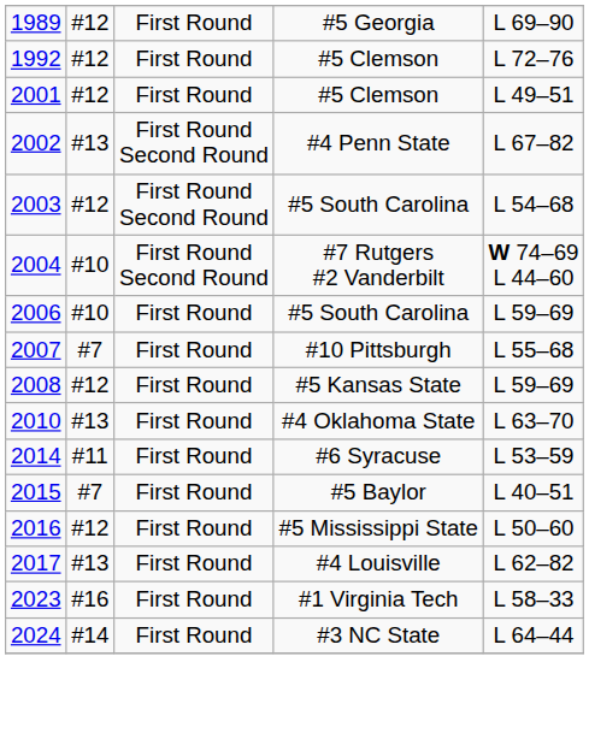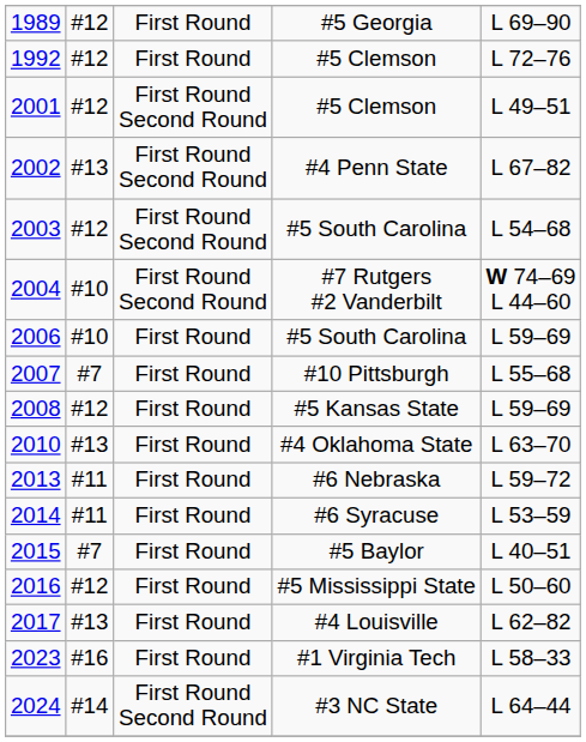 <table class="wikitable" style="text-align:center">
 <tr>
 </tr>
 <tr>
 <td rowspan=1><a href='#'>1989</a></td>
 <td>#12</td>
 <td>First Round</td>
 <td>#5 Georgia</td>
 <td>L 69–90</td>
 </tr>
 <tr style="text-align:center;">
 <td rowspan=1><a href='#'>1992</a></td>
 <td>#12</td>
 <td>First Round</td>
 <td>#5 Clemson</td>
 <td>L 72–76</td>
 </tr>
 <tr style="text-align:center;">
 <td rowspan=1><a href='#'>2001</a></td>
 <td>#12</td>
-<td>First Round</td>
+<td>First Round<br>Second Round</td>
 <td>#5 Clemson</td>
 <td>L 49–51</td>
 </tr>
 <tr style="text-align:center;">
 <td rowspan=1><a href='#'>2002</a></td>
 <td>#13</td>
 <td>First Round<br>Second Round</td>
 <td>#4 Penn State</td>
 <td>L 67–82</td>
 </tr>
 <tr style="text-align:center;">
 <td rowspan=1><a href='#'>2003</a></td>
 <td>#12</td>
 <td>First Round<br>Second Round</td>
 <td>#5 South Carolina</td>
 <td>L 54–68</td>
 </tr>
 <tr style="text-align:center;">
 <td rowspan=1><a href='#'>2004</a></td>
 <td>#10</td>
 <td>First Round<br>Second Round</td>
 <td>#7 Rutgers<br>#2 Vanderbilt</td>
 <td><strong>W</strong> 74–69<br>L 44–60</td>
 </tr>
 <tr style="text-align:center;">
 <td rowspan=1><a href='#'>2006</a></td>
 <td>#10</td>
 <td>First Round</td>
 <td>#5 South Carolina</td>
 <td>L 59–69</td>
 </tr>
 <tr style="text-align:center;">
 <td rowspan=1><a href='#'>2007</a></td>
 <td>#7</td>
 <td>First Round</td>
 <td>#10 Pittsburgh</td>
 <td>L 55–68</td>
 </tr>
 <tr style="text-align:center;">
 <td rowspan=1><a href='#'>2008</a></td>
 <td>#12</td>
 <td>First Round</td>
 <td>#5 Kansas State</td>
 <td>L 59–69</td>
 </tr>
 <tr style="text-align:center;">
 <td rowspan=1><a href='#'>2010</a></td>
 <td>#13</td>
 <td>First Round</td>
 <td>#4 Oklahoma State</td>
 <td>L 63–70</td>
 </tr>
 <tr style="text-align:center;">
+<td rowspan=1><a href='#'>2013</a></td>
+<td>#11</td>
+<td>First Round</td>
+<td>#6 Nebraska</td>
+<td>L 59–72</td>
+</tr>
+<tr style="text-align:center;">
 <td rowspan=1><a href='#'>2014</a></td>
 <td>#11</td>
 <td>First Round</td>
 <td>#6 Syracuse</td>
 <td>L 53–59</td>
 </tr>
 <tr style="text-align:center;">
 <td rowspan=1><a href='#'>2015</a></td>
 <td>#7</td>
 <td>First Round</td>
 <td>#5 Baylor</td>
 <td>L 40–51</td>
 </tr>
 <tr style="text-align:center;">
 <td rowspan=1><a href='#'>2016</a></td>
 <td>#12</td>
 <td>First Round</td>
 <td>#5 Mississippi State</td>
 <td>L 50–60</td>
 </tr>
 <tr style="text-align:center;">
 <td rowspan=1><a href='#'>2017</a></td>
 <td>#13</td>
 <td>First Round</td>
 <td>#4 Louisville</td>
 <td>L 62–82</td>
 </tr>
 <tr style="text-align:center;">
 <td rowspan=1><a href='#'>2023</a></td>
 <td>#16</td>
 <td>First Round</td>
 <td>#1 Virginia Tech</td>
 <td>L 58–33</td>
 </tr>
 <tr style="text-align:center;">
 <td rowspan=1><a href='#'>2024</a></td>
 <td>#14</td>
-<td>First Round</td>
+<td>First Round<br>Second Round</td>
 <td>#3 NC State</td>
 <td>L 64–44</td>
 </tr>
 <tr style="text-align:center;">
 </tr>
 </table>
